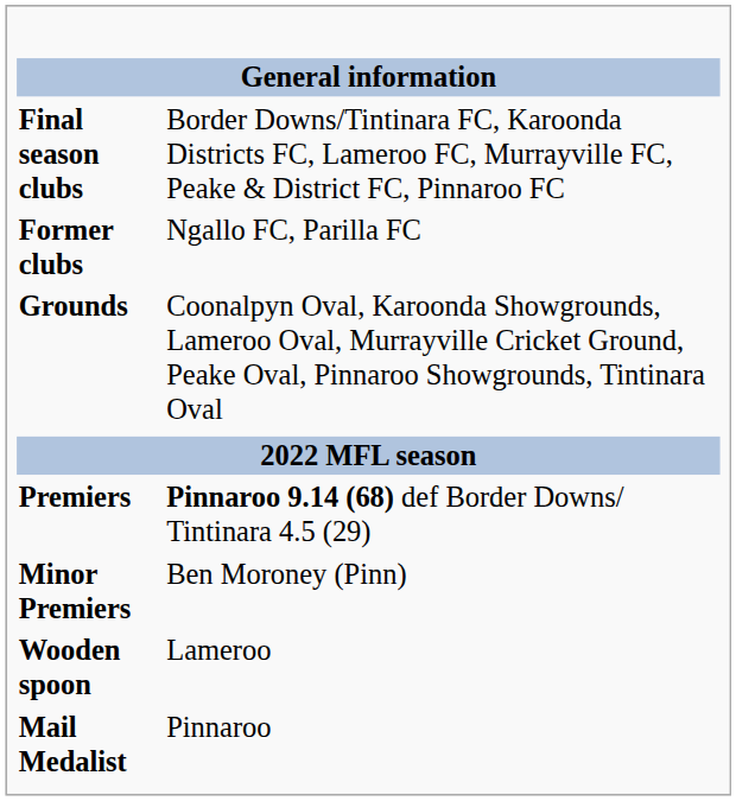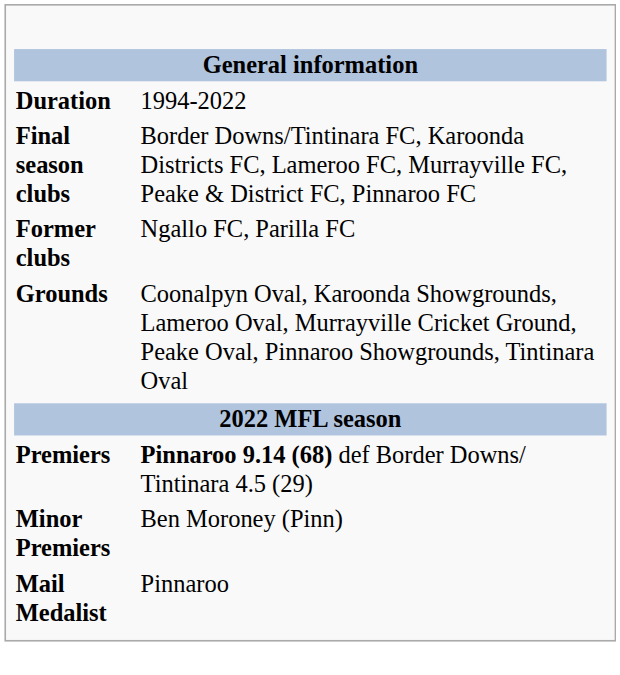 <table class="infobox" style="width: 25em; font-size: 95%;">
 <tr>
 <td align="center" colspan="2"><br></td>
 </tr>
 <tr>
 <th colspan="2" bgcolor="#b0c4de"><strong>General information</strong></th>
+</tr>
+<tr style="vertical-align: top;">
+<td><strong>Duration</strong></td>
+<td>1994-2022</td>
 </tr>
 <tr>
 <td><strong>Final season clubs</strong></td>
 <td>Border Downs/Tintinara FC, Karoonda Districts FC, Lameroo FC, Murrayville FC, Peake & District FC, Pinnaroo FC</td>
 </tr>
 <tr style="vertical-align: top;">
 <td><strong>Former clubs</strong></td>
 <td>Ngallo FC, Parilla FC</td>
 </tr>
 <tr>
 <td><strong>Grounds</strong></td>
 <td>Coonalpyn Oval, Karoonda Showgrounds, Lameroo Oval, Murrayville Cricket Ground, Peake Oval, Pinnaroo Showgrounds, Tintinara Oval</td>
 </tr>
 <tr style="vertical-align: top;">
 </tr>
 <tr style="vertical-align: top;">
 <th colspan="2" bgcolor="#b0c4de"><strong>2022 MFL season</strong></th>
 </tr>
 <tr style="vertical-align: top;">
 <td><strong>Premiers</strong></td>
 <td><strong>Pinnaroo 9.14 (68)</strong> def Border Downs/ Tintinara  4.5 (29)</td>
 </tr>
 <tr>
 <td><strong>Minor Premiers</strong></td>
 <td>Ben Moroney (Pinn)</td>
 </tr>
 <tr>
-<td><strong>Wooden spoon</strong></td>
-<td>Lameroo</td>
-</tr>
-<tr>
 <td><strong>Mail Medalist</strong></td>
 <td>Pinnaroo</td>
 </tr>
 <tr style="vertical-align: top;">
 </tr>
 </table>
